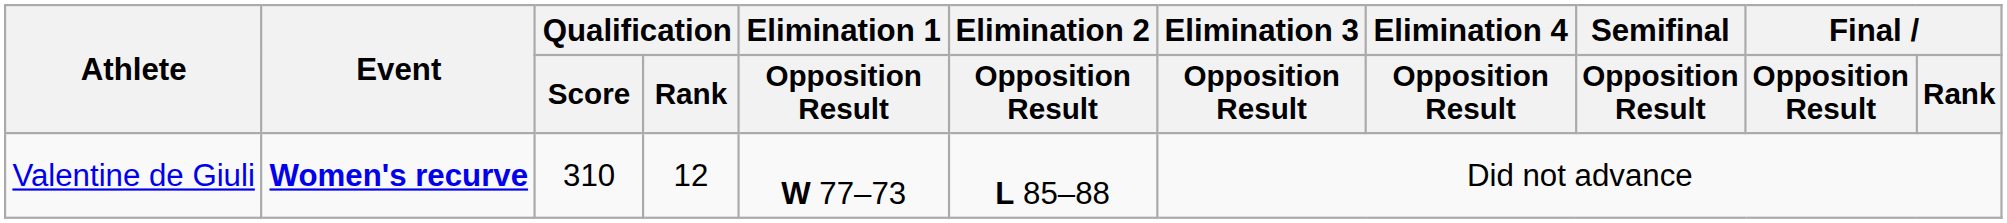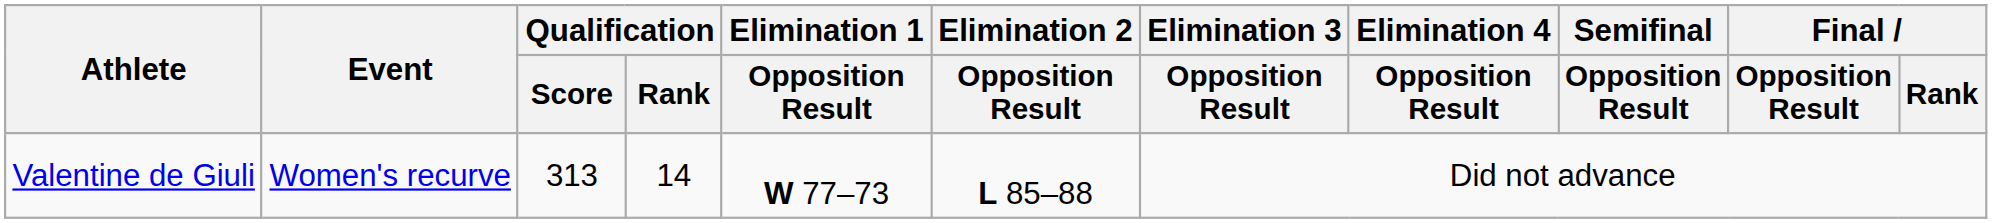 <table class=wikitable style=font-size:90%;text-align:center>
 <tr>
 <th rowspan=2>Athlete</th>
 <th rowspan=2>Event</th>
 <th colspan=2>Qualification</th>
 <th>Elimination 1</th>
 <th>Elimination 2</th>
 <th>Elimination 3</th>
 <th>Elimination 4</th>
 <th>Semifinal</th>
 <th colspan=2>Final / </th>
 </tr>
 <tr style=font-size:95%>
 <th>Score</th>
 <th>Rank</th>
 <th>Opposition<br>Result</th>
 <th>Opposition<br>Result</th>
 <th>Opposition<br>Result</th>
 <th>Opposition<br>Result</th>
 <th>Opposition<br>Result</th>
 <th>Opposition<br>Result</th>
 <th>Rank</th>
 </tr>
 <tr>
 <td align=left><a href='#'>Valentine de Giuli</a></td>
-<td align=left><strong><a href='#'>Women's recurve</a></strong></td>
-<td>310</td>
-<td>12</td>
+<td align=left><a href='#'>Women's recurve</a></td>
+<td>313</td>
+<td>14</td>
 <td><br><strong>W</strong> 77–73</td>
 <td><br><strong>L</strong> 85–88</td>
 <td colspan=5>Did not advance</td>
 </tr>
 </table>
